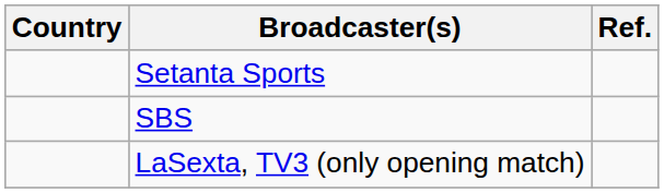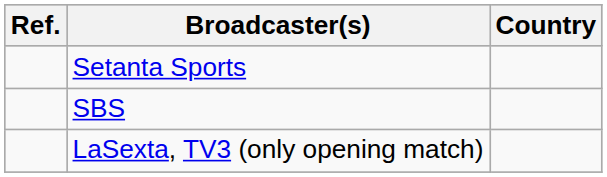 <table class="wikitable">
 <tr>
+<th>Ref.</th>
+<th>Broadcaster(s)</th>
 <th>Country</th>
-<th>Broadcaster(s)</th>
-<th>Ref.</th>
 </tr>
 <tr>
 <td></td>
 <td><a href='#'>Setanta Sports</a></td>
 <td></td>
 </tr>
 <tr>
 <td></td>
 <td><a href='#'>SBS</a></td>
 <td></td>
 </tr>
 <tr>
 <td></td>
 <td><a href='#'>LaSexta</a>, <a href='#'>TV3</a> (only opening match)</td>
 <td></td>
 </tr>
 </table>
